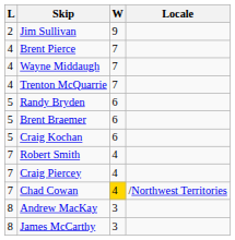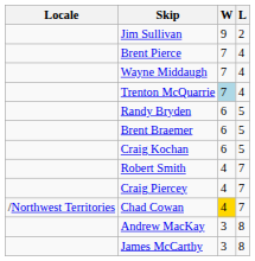 <table class="wikitable" border="1">
 <tr>
-<th>L</th>
+<th>Locale</th>
 <th>Skip</th>
 <th>W</th>
-<th>Locale</th>
+<th>L</th>
 </tr>
 <tr>
-<td>2</td>
+<td></td>
 <td><a href='#'>Jim Sullivan</a></td>
 <td>9</td>
-<td></td>
+<td>2</td>
 </tr>
 <tr>
-<td>4</td>
+<td></td>
 <td><a href='#'>Brent Pierce</a></td>
 <td>7</td>
-<td></td>
+<td>4</td>
 </tr>
 <tr>
-<td>4</td>
+<td></td>
 <td><a href='#'>Wayne Middaugh</a></td>
 <td>7</td>
-<td></td>
+<td>4</td>
 </tr>
 <tr>
+<td></td>
+<td><a href='#'>Trenton McQuarrie</a></td>
+<td style="background: lightblue;">7</td>
 <td>4</td>
-<td><a href='#'>Trenton McQuarrie</a></td>
-<td>7</td>
-<td></td>
 </tr>
 <tr>
-<td>5</td>
+<td></td>
 <td><a href='#'>Randy Bryden</a></td>
 <td>6</td>
-<td></td>
+<td>5</td>
 </tr>
 <tr>
-<td>5</td>
+<td></td>
 <td><a href='#'>Brent Braemer</a></td>
 <td>6</td>
-<td></td>
+<td>5</td>
 </tr>
 <tr>
-<td>5</td>
+<td></td>
 <td><a href='#'>Craig Kochan</a></td>
 <td>6</td>
-<td></td>
+<td>5</td>
 </tr>
 <tr>
-<td>7</td>
+<td></td>
 <td><a href='#'>Robert Smith</a></td>
 <td>4</td>
-<td></td>
+<td>7</td>
 </tr>
 <tr>
-<td>7</td>
+<td></td>
 <td><a href='#'>Craig Piercey</a></td>
 <td>4</td>
-<td></td>
+<td>7</td>
 </tr>
 <tr>
-<td>7</td>
+<td>/<a href='#'>Northwest Territories</a></td>
 <td><a href='#'>Chad Cowan</a></td>
 <td style="background: gold;">4</td>
-<td>/<a href='#'>Northwest Territories</a></td>
+<td>7</td>
 </tr>
 <tr>
-<td>8</td>
+<td></td>
 <td><a href='#'>Andrew MacKay</a></td>
 <td>3</td>
-<td></td>
+<td>8</td>
 </tr>
 <tr>
-<td>8</td>
+<td></td>
 <td><a href='#'>James McCarthy</a></td>
 <td>3</td>
-<td></td>
+<td>8</td>
 </tr>
 </table>
